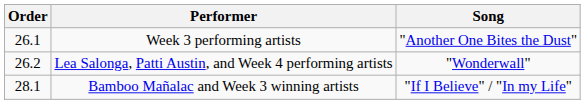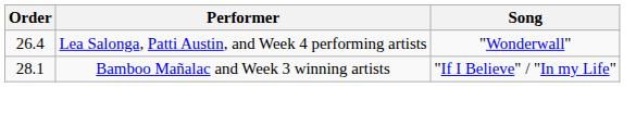 <table class="wikitable" style="text-align:center;">
 <tr>
 <th>Order</th>
 <th>Performer</th>
 <th>Song</th>
 </tr>
 <tr>
-<td>26.1</td>
-<td>Week 3 performing artists<br></td>
-<td>"<a href='#'>Another One Bites the Dust</a>"</td>
-</tr>
-<tr>
-<td>26.2</td>
+<td>26.4</td>
 <td><a href='#'>Lea Salonga</a>, <a href='#'>Patti Austin</a>, and Week 4 performing artists<br></td>
 <td>"<a href='#'>Wonderwall</a>"</td>
 </tr>
 <tr>
 <td>28.1</td>
 <td><a href='#'>Bamboo Mañalac</a> and Week 3 winning artists<br></td>
 <td>"<a href='#'>If I Believe</a>" / "<a href='#'>In my Life</a>"</td>
 </tr>
 </table>
